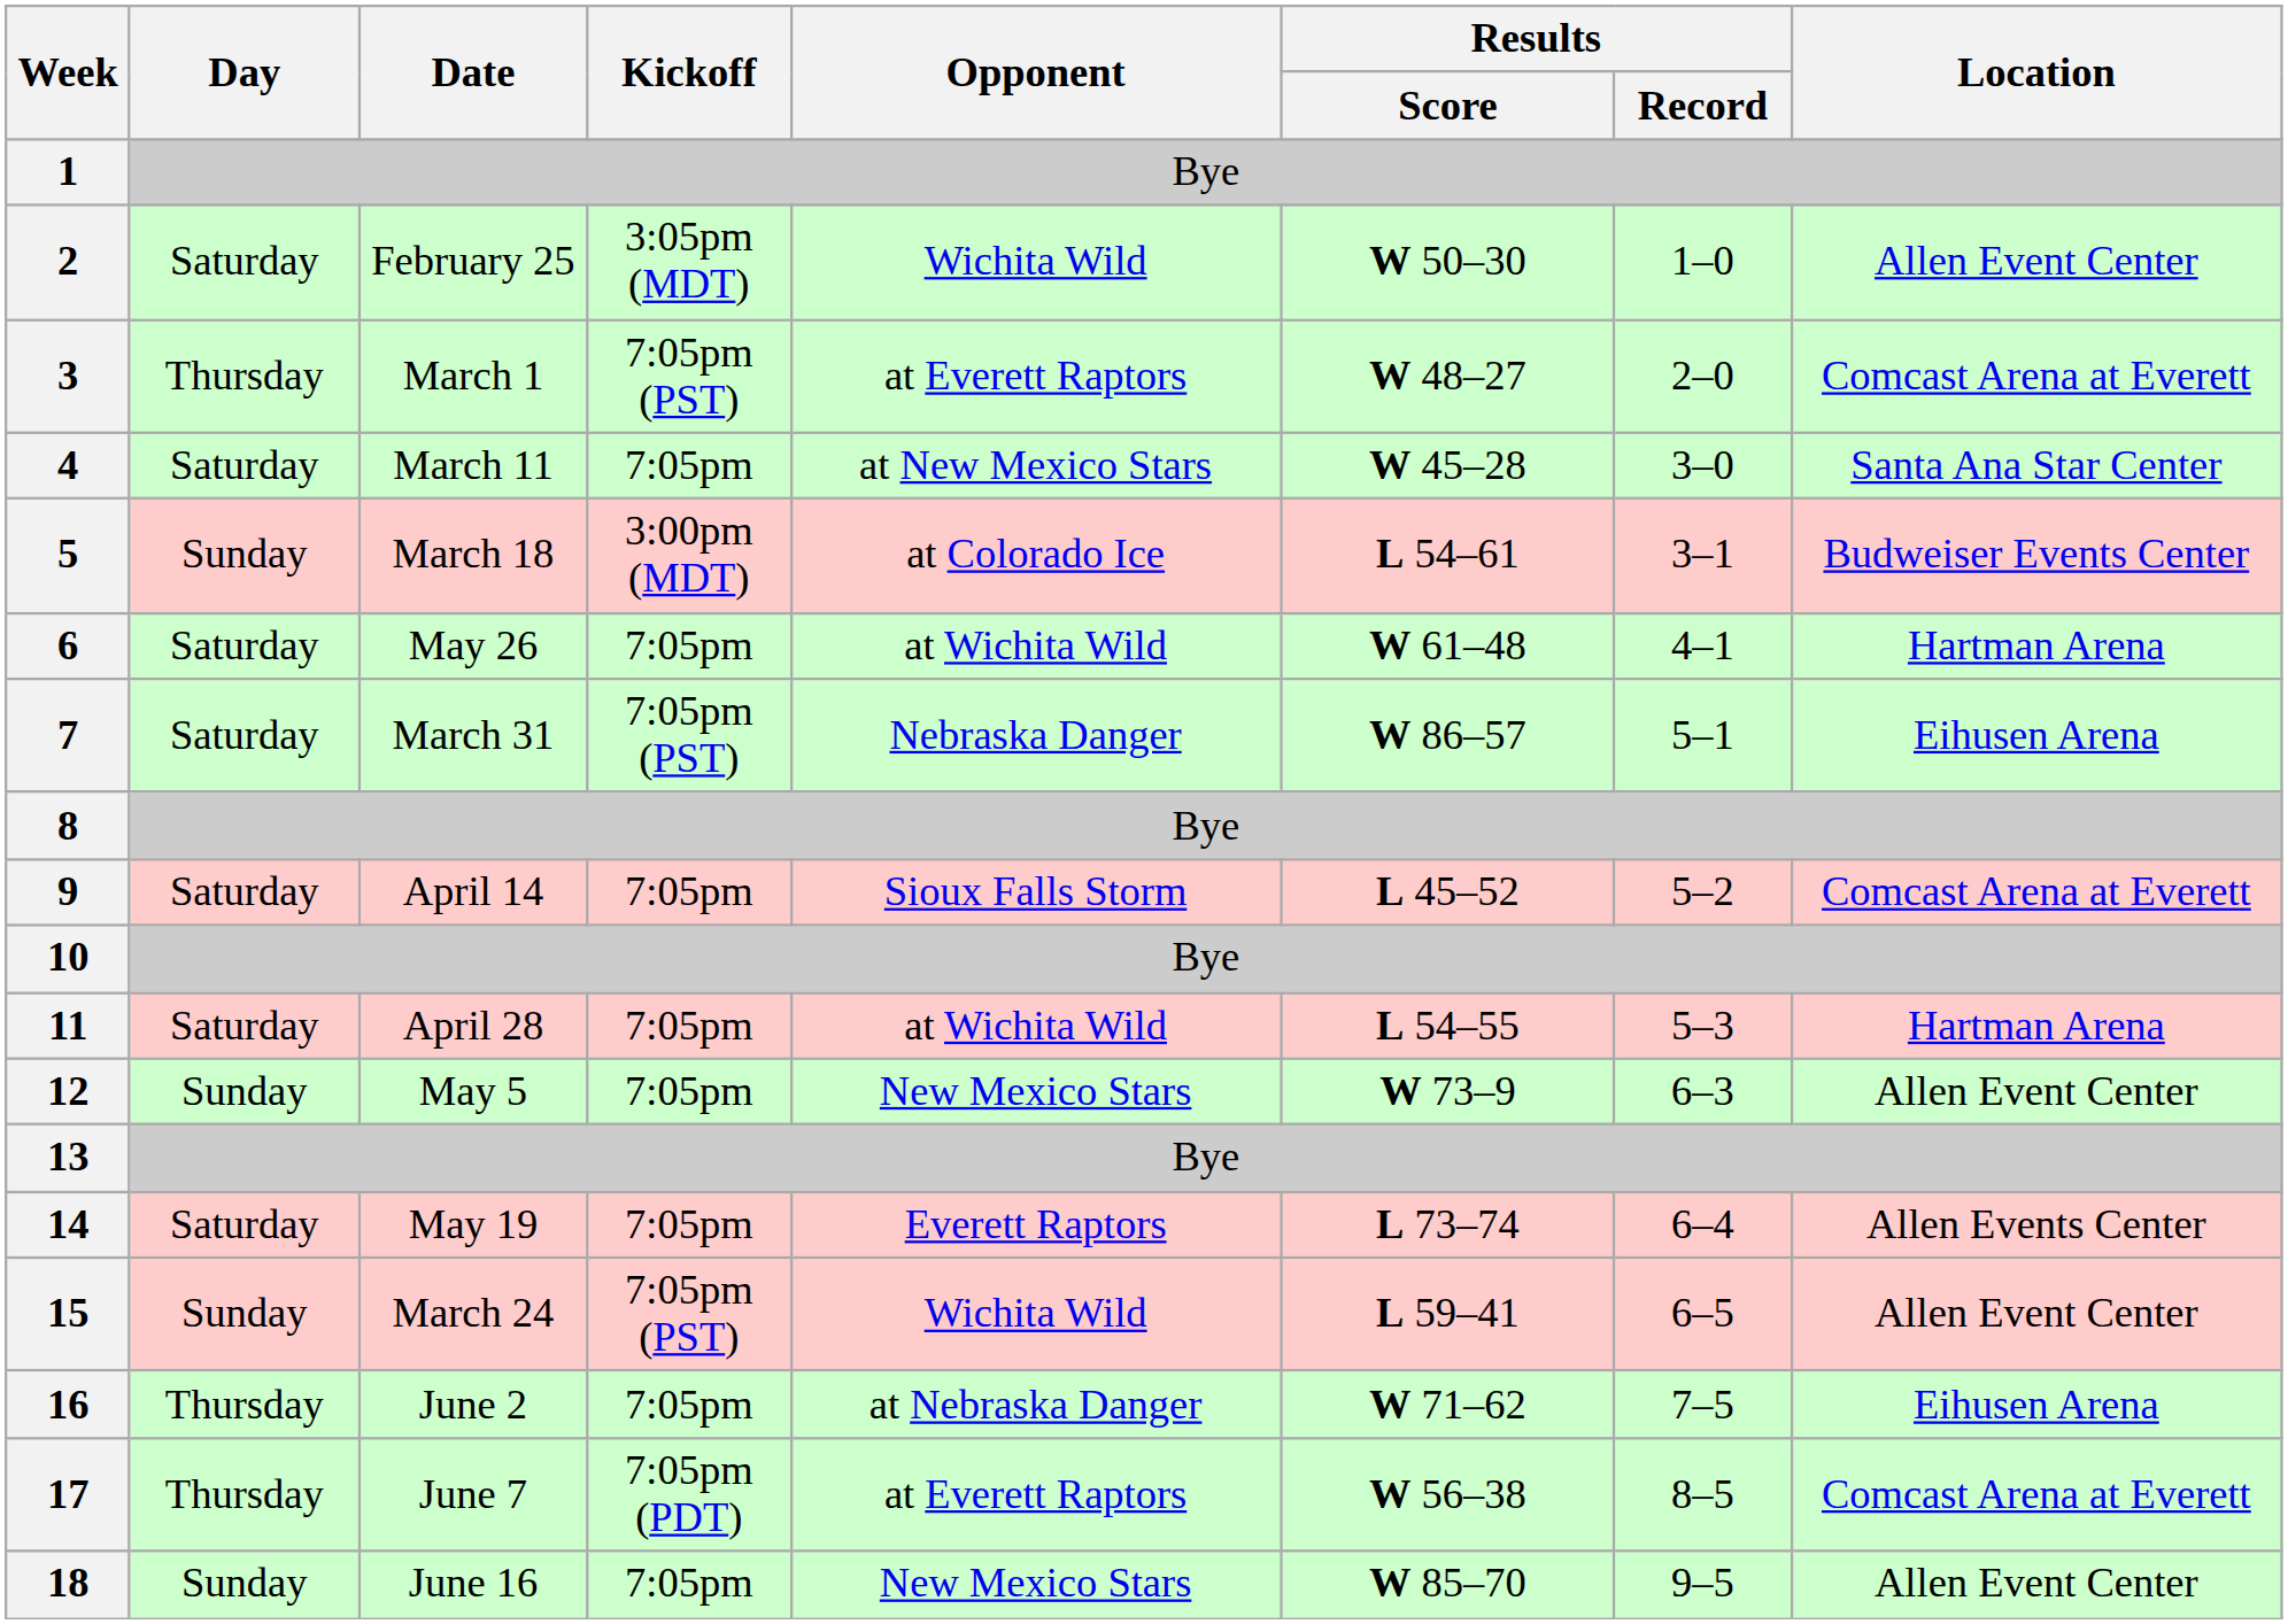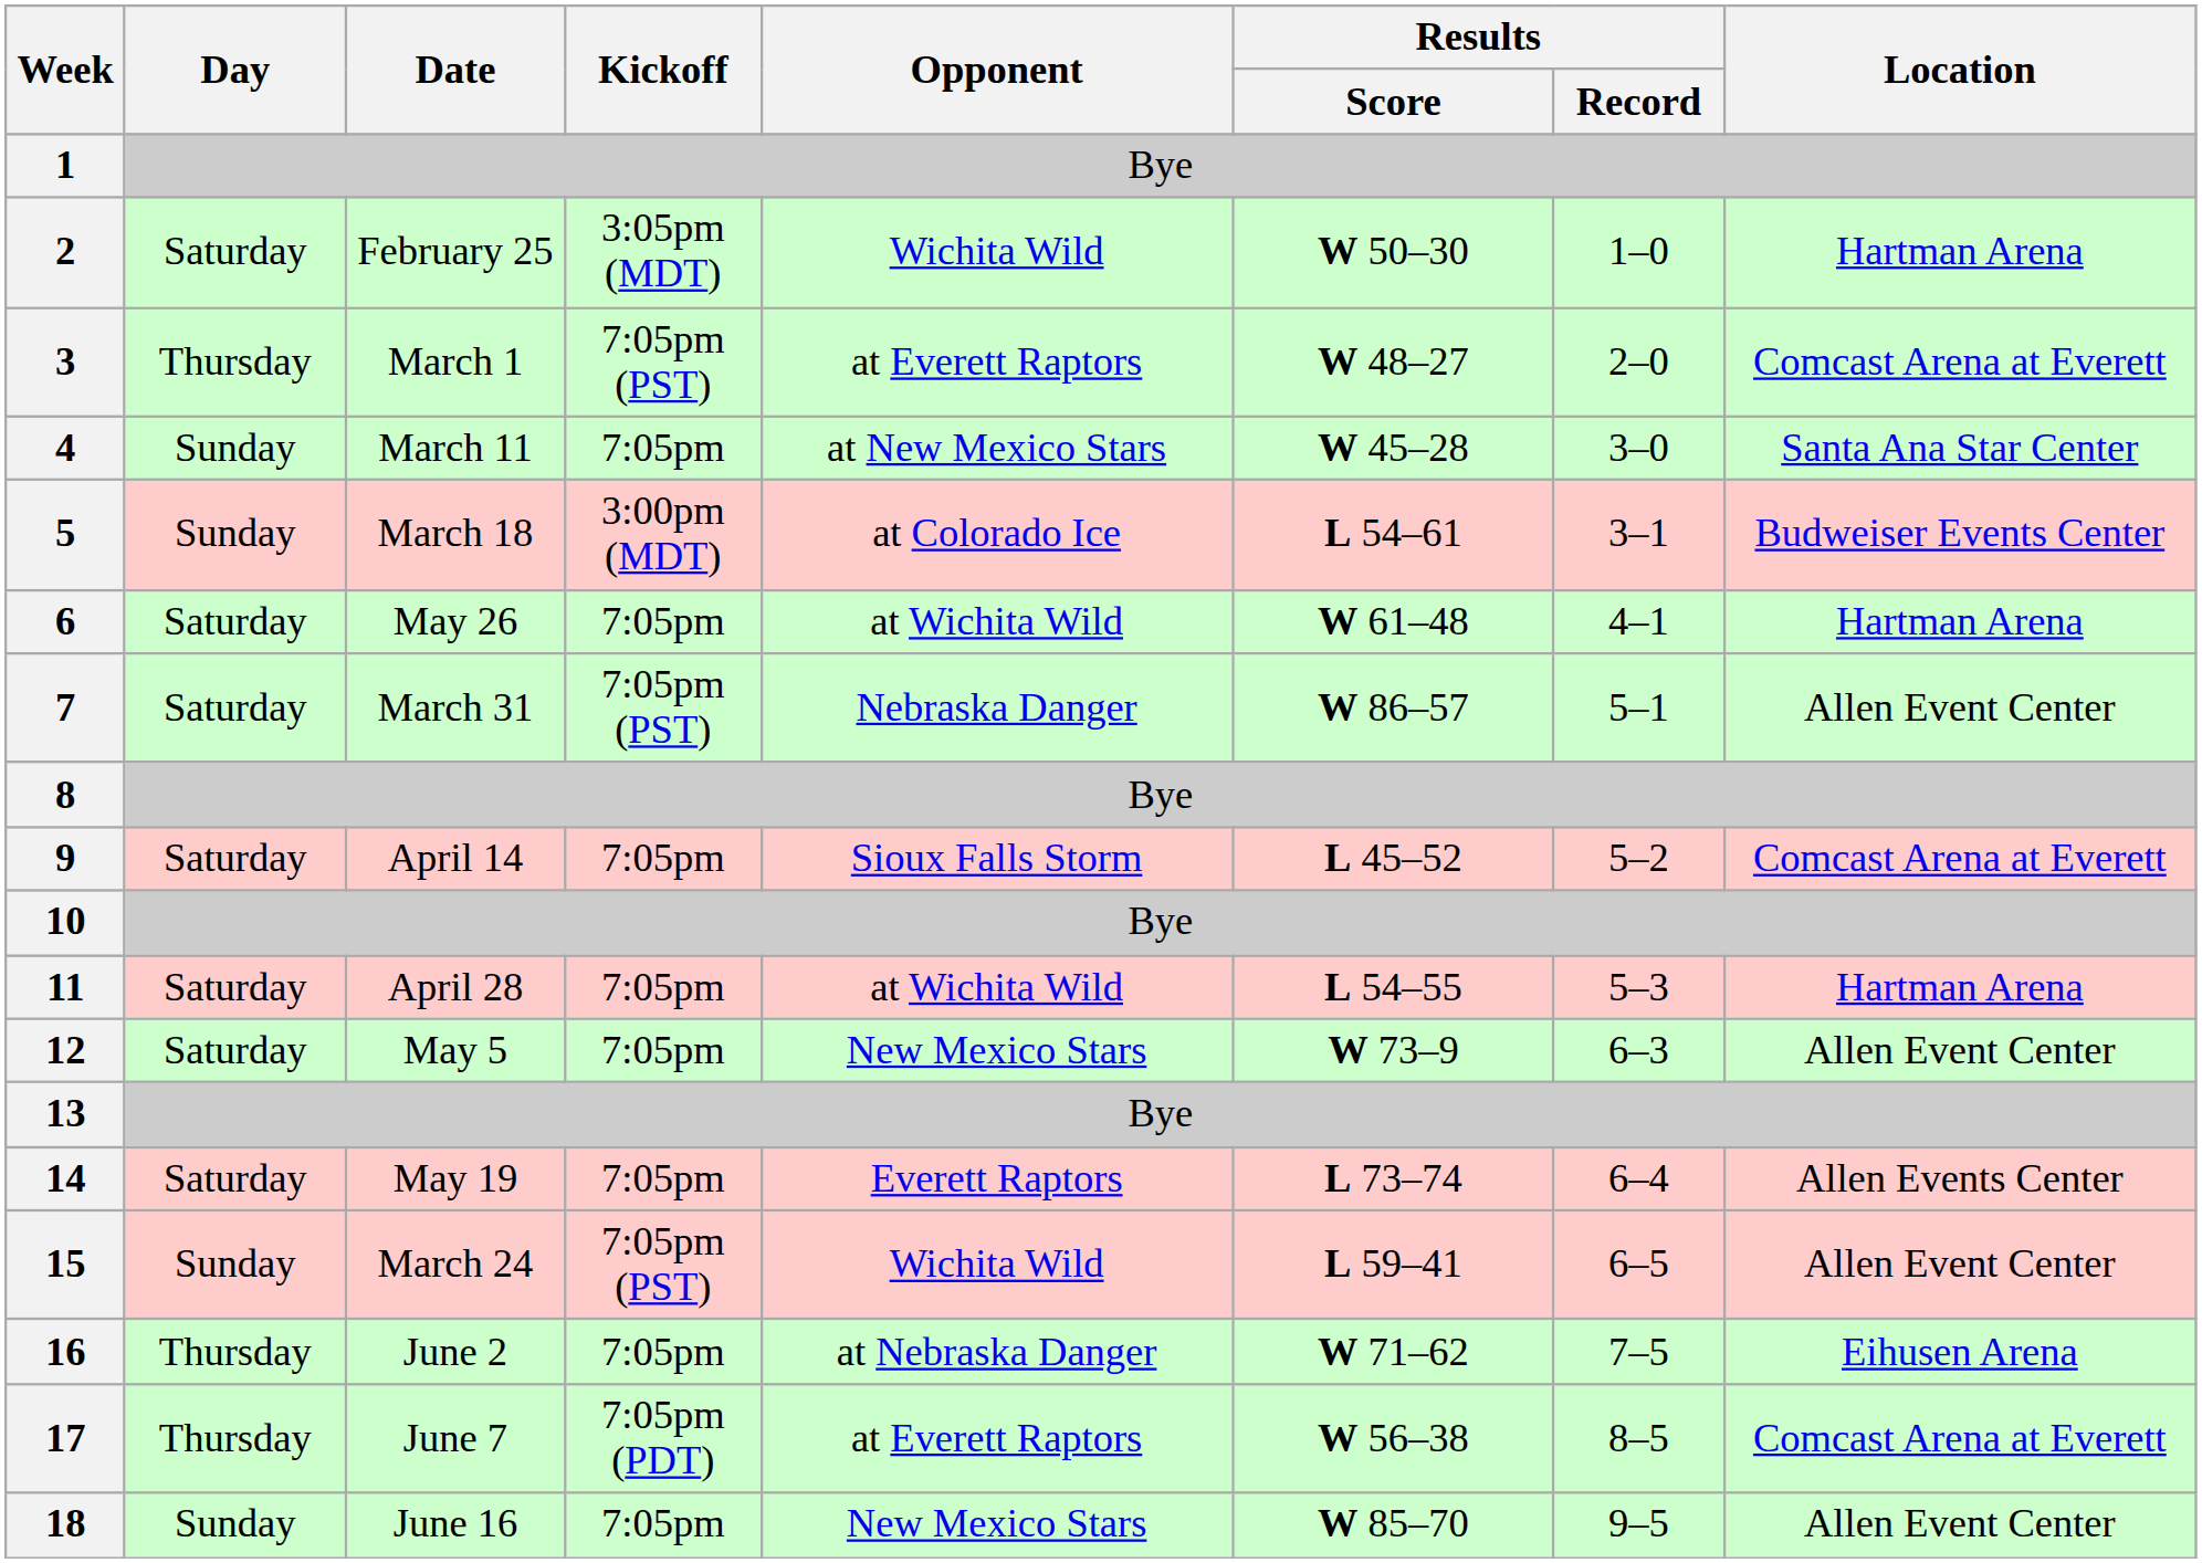 <table class="wikitable">
 <tr>
 <th rowspan="2" width="40">Week</th>
 <th rowspan="2" width="80">Day</th>
 <th rowspan="2" width="80">Date</th>
 <th rowspan="2" width="70">Kickoff</th>
 <th rowspan="2" width="180">Opponent</th>
 <th colspan="2" width="180">Results</th>
 <th rowspan="2" width="180">Location</th>
 </tr>
 <tr>
 <th width="120">Score</th>
 <th width="60">Record</th>
 </tr>
 <tr style="background: #CCCCCC;">
 <th>1</th>
 <td colSpan=7 align="center">Bye</td>
 </tr>
 <tr align="center" bgcolor="#CCFFCC">
 <th>2</th>
 <td>Saturday</td>
 <td>February 25</td>
 <td>3:05pm (<a href='#'>MDT</a>)</td>
 <td><a href='#'>Wichita Wild</a></td>
 <td><strong>W</strong> 50–30</td>
 <td>1–0</td>
-<td><a href='#'>Allen Event Center</a></td>
+<td><a href='#'>Hartman Arena</a></td>
 </tr>
 <tr align="center" bgcolor="#CCFFCC">
 <th>3</th>
 <td>Thursday</td>
 <td>March 1</td>
 <td>7:05pm (<a href='#'>PST</a>)</td>
 <td>at <a href='#'>Everett Raptors</a></td>
 <td><strong>W</strong> 48–27</td>
 <td>2–0</td>
 <td><a href='#'>Comcast Arena at Everett</a></td>
 </tr>
 <tr align="center" bgcolor="#CCFFCC">
 <th>4</th>
-<td>Saturday</td>
+<td>Sunday</td>
 <td>March 11</td>
 <td>7:05pm</td>
 <td>at <a href='#'>New Mexico Stars</a></td>
 <td><strong>W</strong> 45–28</td>
 <td>3–0</td>
 <td><a href='#'>Santa Ana Star Center</a></td>
 </tr>
 <tr align="center" bgcolor="#FFCCCC">
 <th>5</th>
 <td>Sunday</td>
 <td>March 18</td>
 <td>3:00pm (<a href='#'>MDT</a>)</td>
 <td>at <a href='#'>Colorado Ice</a></td>
 <td><strong>L</strong> 54–61</td>
 <td>3–1</td>
 <td><a href='#'>Budweiser Events Center</a></td>
 </tr>
 <tr align="center" bgcolor="#CCFFCC">
 <th>6</th>
 <td>Saturday</td>
 <td>May 26</td>
 <td>7:05pm</td>
 <td>at <a href='#'>Wichita Wild</a></td>
 <td><strong>W</strong> 61–48</td>
 <td>4–1</td>
 <td><a href='#'>Hartman Arena</a></td>
 </tr>
 <tr align="center" bgcolor="#CCFFCC">
 <th>7</th>
 <td>Saturday</td>
 <td>March 31</td>
 <td>7:05pm (<a href='#'>PST</a>)</td>
 <td><a href='#'>Nebraska Danger</a></td>
 <td><strong>W</strong> 86–57</td>
 <td>5–1</td>
-<td><a href='#'>Eihusen Arena</a></td>
+<td>Allen Event Center</td>
 </tr>
 <tr style="background: #CCCCCC;">
 <th>8</th>
 <td colSpan=7 align="center">Bye</td>
 </tr>
 <tr align="center" bgcolor="#FFCCCC">
 <th>9</th>
 <td>Saturday</td>
 <td>April 14</td>
 <td>7:05pm</td>
 <td><a href='#'>Sioux Falls Storm</a></td>
 <td><strong>L</strong> 45–52</td>
 <td>5–2</td>
 <td><a href='#'>Comcast Arena at Everett</a></td>
 </tr>
 <tr style="background: #CCCCCC;">
 <th>10</th>
 <td colSpan=7 align="center">Bye</td>
 </tr>
 <tr align="center" bgcolor="#FFCCCC">
 <th>11</th>
 <td>Saturday</td>
 <td>April 28</td>
 <td>7:05pm</td>
 <td>at <a href='#'>Wichita Wild</a></td>
 <td><strong>L</strong> 54–55</td>
 <td>5–3</td>
 <td><a href='#'>Hartman Arena</a></td>
 </tr>
 <tr align="center" bgcolor="#CCFFCC">
 <th>12</th>
-<td>Sunday</td>
+<td>Saturday</td>
 <td>May 5</td>
 <td>7:05pm</td>
 <td><a href='#'>New Mexico Stars</a></td>
 <td><strong>W</strong> 73–9</td>
 <td>6–3</td>
 <td>Allen Event Center</td>
 </tr>
 <tr style="background: #CCCCCC;">
 <th>13</th>
 <td colSpan=7 align="center">Bye</td>
 </tr>
 <tr align="center" bgcolor="#FFCCCC">
 <th>14</th>
 <td>Saturday</td>
 <td>May 19</td>
 <td>7:05pm</td>
 <td><a href='#'>Everett Raptors</a></td>
 <td><strong>L</strong> 73–74</td>
 <td>6–4</td>
 <td>Allen Events Center</td>
 </tr>
 <tr align="center" bgcolor="#FFCCCC">
 <th>15</th>
 <td>Sunday</td>
 <td>March 24</td>
 <td>7:05pm (<a href='#'>PST</a>)</td>
 <td><a href='#'>Wichita Wild</a></td>
 <td><strong>L</strong> 59–41</td>
 <td>6–5</td>
 <td>Allen Event Center</td>
 </tr>
 <tr align="center" bgcolor="#CCFFCC">
 <th>16</th>
 <td>Thursday</td>
 <td>June 2</td>
 <td>7:05pm</td>
 <td>at <a href='#'>Nebraska Danger</a></td>
 <td><strong>W</strong> 71–62</td>
 <td>7–5</td>
 <td><a href='#'>Eihusen Arena</a></td>
 </tr>
 <tr align="center" bgcolor="#CCFFCC">
 <th>17</th>
 <td>Thursday</td>
 <td>June 7</td>
 <td>7:05pm (<a href='#'>PDT</a>)</td>
 <td>at <a href='#'>Everett Raptors</a></td>
 <td><strong>W</strong> 56–38</td>
 <td>8–5</td>
 <td><a href='#'>Comcast Arena at Everett</a></td>
 </tr>
 <tr align="center" bgcolor="#CCFFCC">
 <th>18</th>
 <td>Sunday</td>
 <td>June 16</td>
 <td>7:05pm</td>
 <td><a href='#'>New Mexico Stars</a></td>
 <td><strong>W</strong> 85–70</td>
 <td>9–5</td>
 <td>Allen Event Center</td>
 </tr>
 </table>
